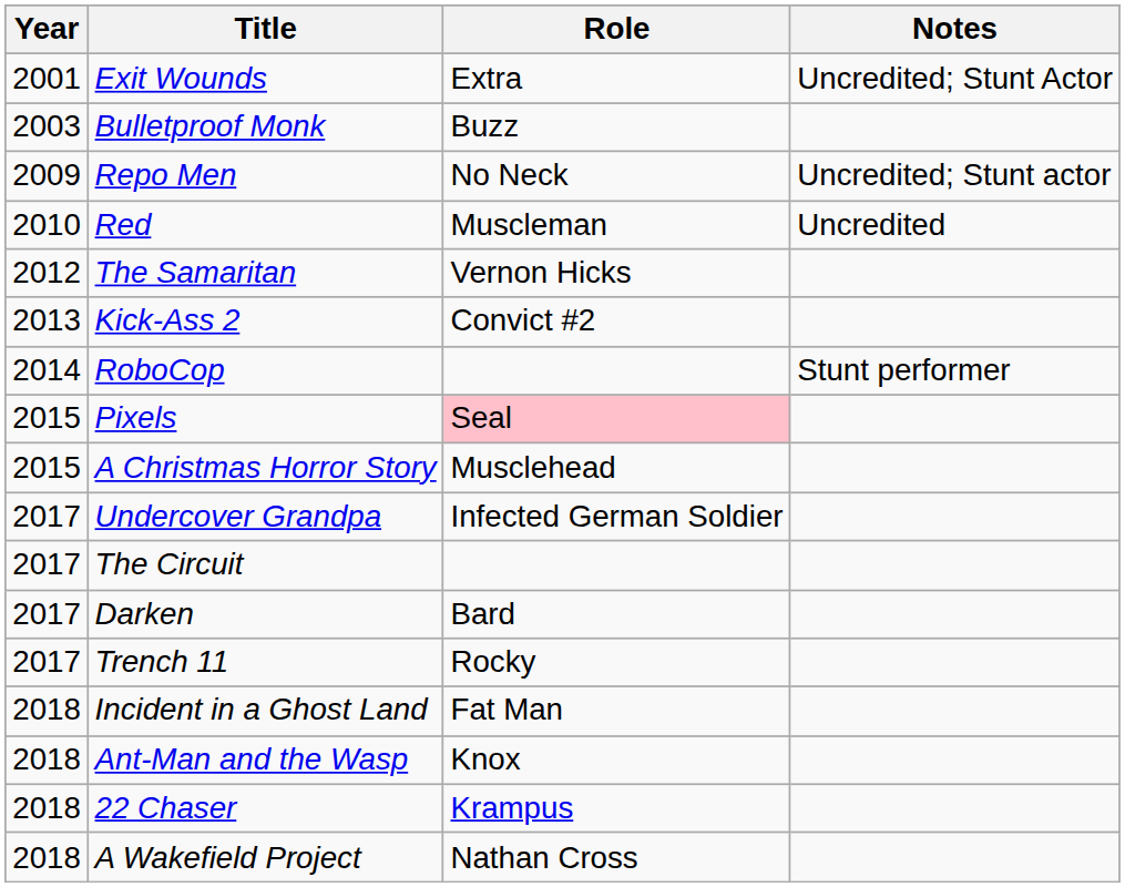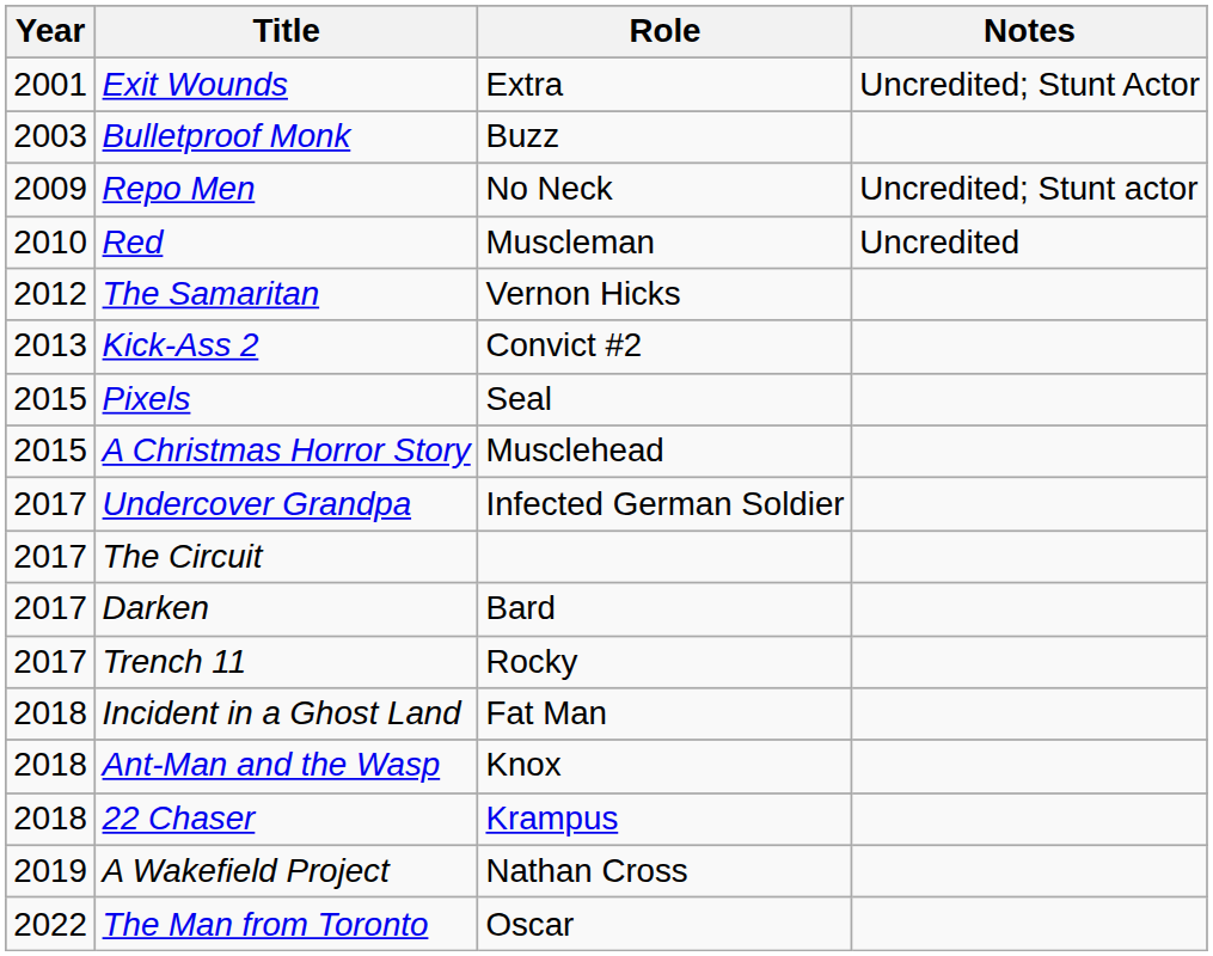 <table class="wikitable sortable">
 <tr>
 <th>Year</th>
 <th>Title</th>
 <th>Role</th>
 <th class="unsortable">Notes</th>
 </tr>
 <tr>
 <td>2001</td>
 <td><em><a href='#'>Exit Wounds</a></em></td>
 <td>Extra</td>
 <td>Uncredited; Stunt Actor</td>
 </tr>
 <tr>
 <td>2003</td>
 <td><em><a href='#'>Bulletproof Monk</a></em></td>
 <td>Buzz</td>
 <td></td>
 </tr>
 <tr>
 <td>2009</td>
 <td><em><a href='#'>Repo Men</a></em></td>
 <td>No Neck</td>
 <td>Uncredited; Stunt actor</td>
 </tr>
 <tr>
 <td>2010</td>
 <td><em><a href='#'>Red</a></em></td>
 <td>Muscleman</td>
 <td>Uncredited</td>
 </tr>
 <tr>
 <td>2012</td>
 <td data-sort-value="Samaritan, The"><em><a href='#'>The Samaritan</a></em></td>
 <td>Vernon Hicks</td>
 <td></td>
 </tr>
 <tr>
 <td>2013</td>
 <td><em><a href='#'>Kick-Ass 2</a></em></td>
 <td>Convict #2</td>
 <td></td>
 </tr>
 <tr>
-<td>2014</td>
-<td><em><a href='#'>RoboCop</a></em></td>
-<td></td>
-<td>Stunt performer</td>
-</tr>
-<tr>
 <td>2015</td>
 <td><em><a href='#'>Pixels</a></em></td>
-<td style="background: pink;">Seal</td>
+<td>Seal</td>
 <td></td>
 </tr>
 <tr>
 <td>2015</td>
 <td data-sort-value="Christmas Horror Story, A"><em><a href='#'>A Christmas Horror Story</a></em></td>
 <td>Musclehead</td>
 <td></td>
 </tr>
 <tr>
 <td>2017</td>
 <td><em><a href='#'>Undercover Grandpa</a></em></td>
 <td>Infected German Soldier</td>
 <td></td>
 </tr>
 <tr>
 <td>2017</td>
 <td data-sort-value="Circuit, The"><em>The Circuit</em></td>
 <td></td>
 <td></td>
 </tr>
 <tr>
 <td>2017</td>
 <td><em>Darken</em></td>
 <td>Bard</td>
 <td></td>
 </tr>
 <tr>
 <td>2017</td>
 <td><em>Trench 11</em></td>
 <td>Rocky</td>
 <td></td>
 </tr>
 <tr>
 <td>2018</td>
 <td><em>Incident in a Ghost Land</em></td>
 <td>Fat Man</td>
 <td></td>
 </tr>
 <tr>
 <td>2018</td>
 <td><em><a href='#'>Ant-Man and the Wasp</a></em></td>
 <td>Knox</td>
 <td></td>
 </tr>
 <tr>
 <td>2018</td>
 <td><em><a href='#'>22 Chaser</a></em></td>
 <td><a href='#'>Krampus</a></td>
 <td></td>
 </tr>
 <tr>
-<td>2018</td>
+<td>2019</td>
 <td data-sort-value="Wakefield Project, A"><em>A Wakefield Project</em></td>
 <td>Nathan Cross</td>
 <td></td>
 </tr>
+<tr>
+<td>2022</td>
+<td data-sort-value="Man from Toronto, The"><em><a href='#'>The Man from Toronto</a></em></td>
+<td>Oscar</td>
+<td></td>
+</tr>
 </table>
